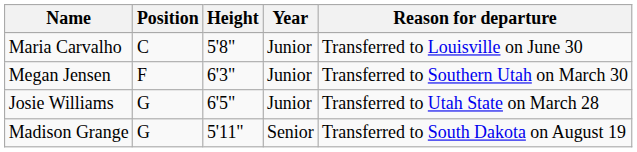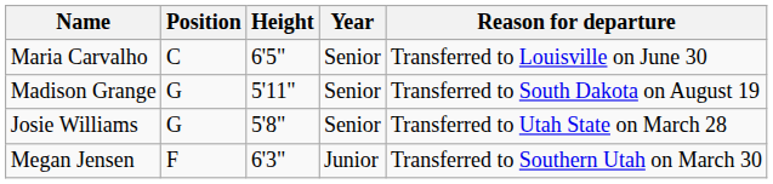 <table class="wikitable">
 <tr>
 <th>Name</th>
 <th>Position</th>
 <th>Height</th>
 <th>Year</th>
 <th>Reason for departure</th>
 </tr>
 <tr>
 <td>Maria Carvalho</td>
 <td>C</td>
+<td>6'5"</td>
+<td>Senior</td>
+<td>Transferred to <a href='#'>Louisville</a> on June 30</td>
+</tr>
+<tr>
+<td>Madison Grange</td>
+<td>G</td>
+<td>5'11"</td>
+<td>Senior</td>
+<td>Transferred to <a href='#'>South Dakota</a> on August 19</td>
+</tr>
+<tr>
+<td>Josie Williams</td>
+<td>G</td>
 <td>5'8"</td>
-<td>Junior</td>
-<td>Transferred to <a href='#'>Louisville</a> on June 30</td>
+<td>Senior</td>
+<td>Transferred to <a href='#'>Utah State</a> on March 28</td>
 </tr>
 <tr>
 <td>Megan Jensen</td>
 <td>F</td>
 <td>6'3"</td>
 <td>Junior</td>
 <td>Transferred to <a href='#'>Southern Utah</a> on March 30</td>
 </tr>
-<tr>
-<td>Josie Williams</td>
-<td>G</td>
-<td>6'5"</td>
-<td>Junior</td>
-<td>Transferred to <a href='#'>Utah State</a> on March 28</td>
-</tr>
-<tr>
-<td>Madison Grange</td>
-<td>G</td>
-<td>5'11"</td>
-<td>Senior</td>
-<td>Transferred to <a href='#'>South Dakota</a> on August 19</td>
-</tr>
 </table>
